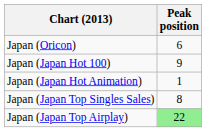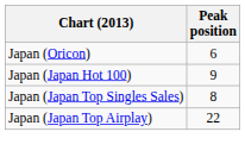 <table class="wikitable sortable plainrowheaders">
 <tr>
 <th scope="col">Chart (2013)</th>
 <th scope="col">Peak<br>position</th>
 </tr>
 <tr>
 <td>Japan (<a href='#'>Oricon</a>)</td>
 <td style="text-align:center;">6</td>
 </tr>
 <tr>
 <td>Japan (<a href='#'>Japan Hot 100</a>)</td>
 <td style="text-align:center;">9</td>
 </tr>
 <tr>
-<td>Japan (<a href='#'>Japan Hot Animation</a>)</td>
-<td style="text-align:center;">1</td>
-</tr>
-<tr>
 <td>Japan (<a href='#'>Japan Top Singles Sales</a>)</td>
 <td style="text-align:center;">8</td>
 </tr>
 <tr>
 <td>Japan (<a href='#'>Japan Top Airplay</a>)</td>
-<td style="background: lightgreen; text-align:center;">22</td>
+<td style="text-align:center;">22</td>
 </tr>
 </table>
